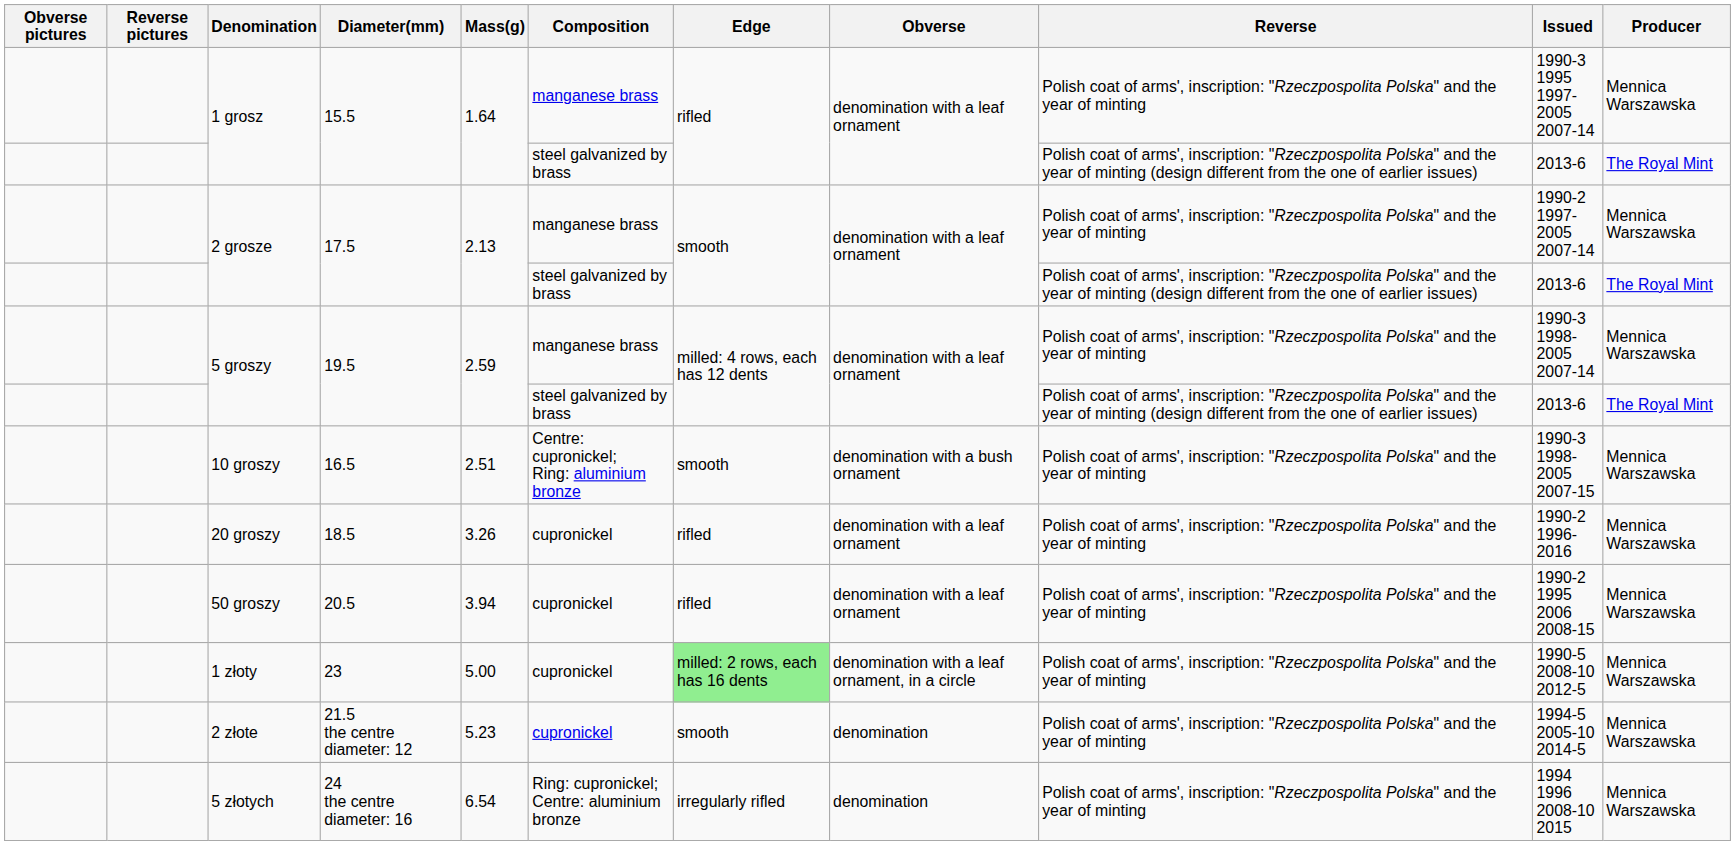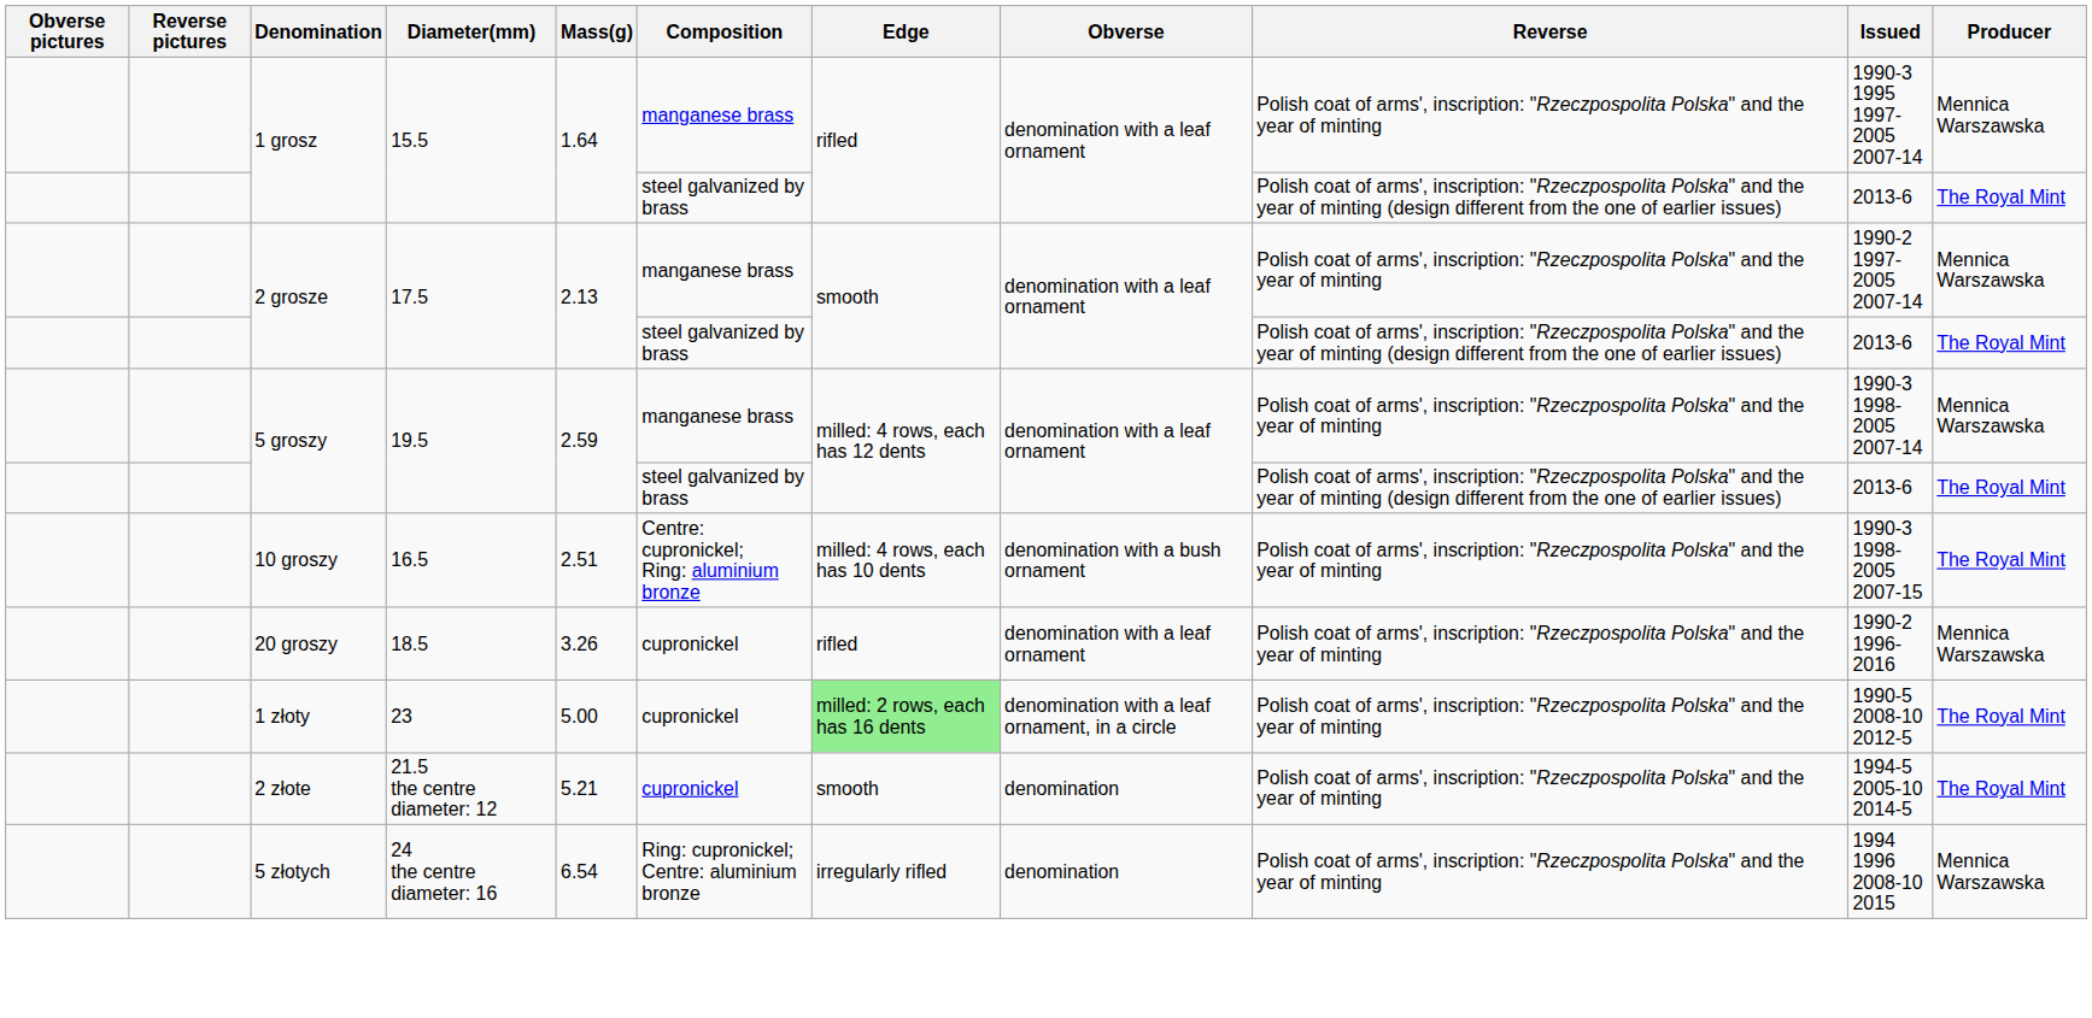 <table class="wikitable sortable" style="font-size: 90%">
 <tr>
 <th>Obverse pictures</th>
 <th>Reverse pictures</th>
 <th>Denomination</th>
 <th>Diameter(mm)</th>
 <th>Mass(g)</th>
 <th>Composition</th>
 <th>Edge</th>
 <th>Obverse</th>
 <th>Reverse</th>
 <th>Issued</th>
 <th>Producer</th>
 </tr>
 <tr>
 <td></td>
 <td></td>
 <td rowspan=2>1 grosz</td>
 <td rowspan=2>15.5</td>
 <td rowspan=2>1.64</td>
 <td><a href='#'>manganese brass</a></td>
 <td rowspan=2>rifled</td>
 <td rowspan=2>denomination with a leaf ornament</td>
 <td>Polish coat of arms', inscription: "<em>Rzeczpospolita Polska</em>" and the year of minting</td>
 <td>1990-3<br>1995<br>1997-2005<br>2007-14</td>
 <td>Mennica Warszawska</td>
 </tr>
 <tr>
 <td></td>
 <td></td>
 <td>steel galvanized by brass</td>
 <td>Polish coat of arms', inscription: "<em>Rzeczpospolita Polska</em>" and the year of minting (design different from the one of earlier issues)</td>
 <td>2013-6</td>
 <td><a href='#'>The Royal Mint</a></td>
 </tr>
 <tr>
 <td></td>
 <td></td>
 <td rowspan=2>2 grosze</td>
 <td rowspan=2>17.5</td>
 <td rowspan=2>2.13</td>
 <td>manganese brass</td>
 <td rowspan=2>smooth</td>
 <td rowspan=2>denomination with a leaf ornament</td>
 <td>Polish coat of arms', inscription: "<em>Rzeczpospolita Polska</em>" and the year of minting</td>
 <td>1990-2<br>1997-2005<br>2007-14</td>
 <td>Mennica Warszawska</td>
 </tr>
 <tr>
 <td></td>
 <td></td>
 <td>steel galvanized by brass</td>
 <td>Polish coat of arms', inscription: "<em>Rzeczpospolita Polska</em>" and the year of minting (design different from the one of earlier issues)</td>
 <td>2013-6</td>
 <td><a href='#'>The Royal Mint</a></td>
 </tr>
 <tr>
 <td></td>
 <td></td>
 <td rowspan=2>5 groszy</td>
 <td rowspan=2>19.5</td>
 <td rowspan=2>2.59</td>
 <td>manganese brass</td>
 <td rowspan=2>milled: 4 rows, each has 12 dents</td>
 <td rowspan=2>denomination with a leaf ornament</td>
 <td>Polish coat of arms', inscription: "<em>Rzeczpospolita Polska</em>" and the year of minting</td>
 <td>1990-3<br>1998-2005<br>2007-14</td>
 <td>Mennica Warszawska</td>
 </tr>
 <tr>
 <td></td>
 <td></td>
 <td>steel galvanized by brass</td>
 <td>Polish coat of arms', inscription: "<em>Rzeczpospolita Polska</em>" and the year of minting (design different from the one of earlier issues)</td>
 <td>2013-6</td>
 <td><a href='#'>The Royal Mint</a></td>
 </tr>
 <tr>
 <td></td>
 <td></td>
 <td>10 groszy</td>
 <td>16.5</td>
 <td>2.51</td>
 <td>Centre: cupronickel;<br>Ring: <a href='#'>aluminium bronze</a></td>
-<td>smooth</td>
+<td>milled: 4 rows, each has 10 dents</td>
 <td>denomination with a bush ornament</td>
 <td>Polish coat of arms', inscription: "<em>Rzeczpospolita Polska</em>" and the year of minting</td>
 <td>1990-3<br>1998-2005<br>2007-15</td>
-<td>Mennica Warszawska</td>
+<td><a href='#'>The Royal Mint</a></td>
 </tr>
 <tr>
 <td></td>
 <td></td>
 <td>20 groszy</td>
 <td>18.5</td>
 <td>3.26</td>
 <td>cupronickel</td>
 <td>rifled</td>
 <td>denomination with a leaf ornament</td>
 <td>Polish coat of arms', inscription: "<em>Rzeczpospolita Polska</em>" and the year of minting</td>
 <td>1990-2<br>1996-2016</td>
 <td>Mennica Warszawska</td>
 </tr>
 <tr>
 <td></td>
 <td></td>
-<td>50 groszy</td>
-<td>20.5</td>
-<td>3.94</td>
-<td>cupronickel</td>
-<td>rifled</td>
-<td>denomination with a leaf ornament</td>
-<td>Polish coat of arms', inscription: "<em>Rzeczpospolita Polska</em>" and the year of minting</td>
-<td>1990-2<br>1995<br>2006<br>2008-15</td>
-<td>Mennica Warszawska</td>
-</tr>
-<tr>
-<td></td>
-<td></td>
 <td>1 złoty</td>
 <td>23</td>
 <td>5.00</td>
 <td>cupronickel</td>
 <td style="background: lightgreen;">milled: 2 rows, each has 16 dents</td>
 <td>denomination with a leaf ornament, in a circle</td>
 <td>Polish coat of arms', inscription: "<em>Rzeczpospolita Polska</em>" and the year of minting</td>
 <td>1990-5<br>2008-10<br>2012-5</td>
-<td>Mennica Warszawska</td>
+<td><a href='#'>The Royal Mint</a></td>
 </tr>
 <tr>
 <td></td>
 <td></td>
 <td>2 złote</td>
 <td>21.5<br>the centre diameter: 12</td>
-<td>5.23</td>
+<td>5.21</td>
 <td><a href='#'>cupronickel</a></td>
 <td>smooth</td>
 <td>denomination</td>
 <td>Polish coat of arms', inscription: "<em>Rzeczpospolita Polska</em>" and the year of minting</td>
 <td>1994-5<br>2005-10<br>2014-5</td>
-<td>Mennica Warszawska</td>
+<td><a href='#'>The Royal Mint</a></td>
 </tr>
 <tr>
 <td></td>
 <td></td>
 <td>5 złotych</td>
 <td>24<br>the centre diameter: 16</td>
 <td>6.54</td>
 <td>Ring: cupronickel;<br>Centre: aluminium bronze</td>
 <td>irregularly rifled</td>
 <td>denomination</td>
 <td>Polish coat of arms', inscription: "<em>Rzeczpospolita Polska</em>" and the year of minting</td>
 <td>1994<br>1996<br>2008-10<br>2015</td>
 <td>Mennica Warszawska</td>
 </tr>
 </table>
